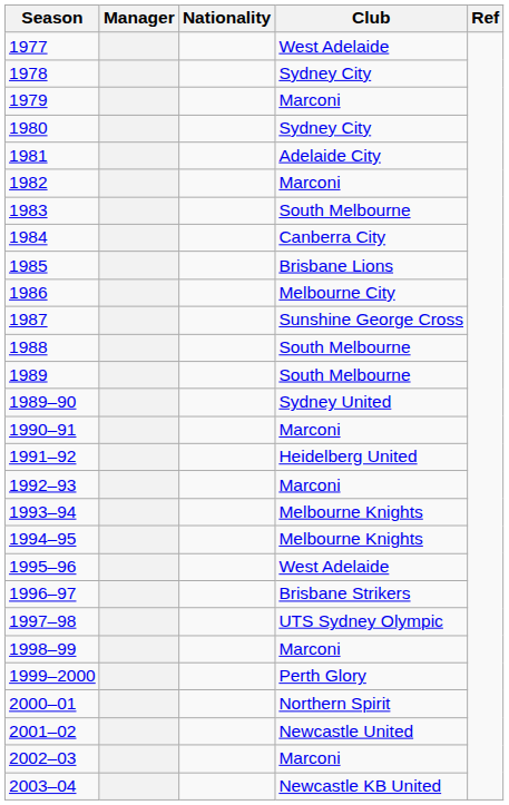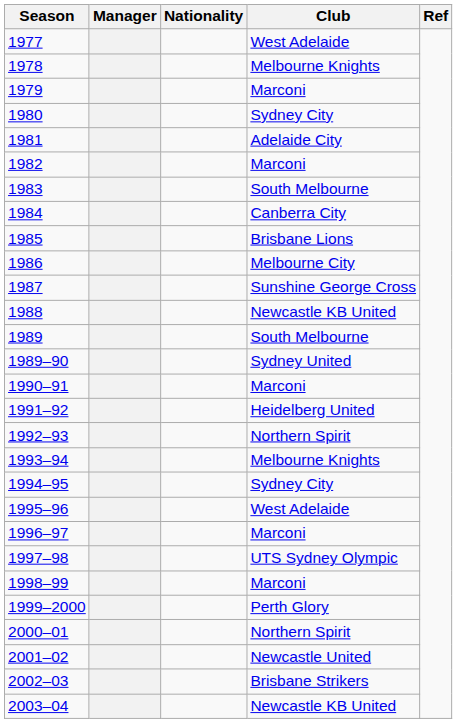 <table class="sortable wikitable plainrowheaders">
 <tr>
 <th scope="col">Season</th>
 <th scope="col">Manager</th>
 <th scope="col">Nationality</th>
 <th scope="col">Club</th>
 <th scope="col" class="unsortable">Ref</th>
 </tr>
 <tr>
 <td><a href='#'>1977</a></td>
 <th scope="row"></th>
 <td></td>
 <td><a href='#'>West Adelaide</a></td>
 <td rowspan="28"></td>
 </tr>
 <tr>
 <td><a href='#'>1978</a></td>
 <th scope="row"></th>
 <td></td>
-<td><a href='#'>Sydney City</a></td>
+<td><a href='#'>Melbourne Knights</a></td>
 </tr>
 <tr>
 <td><a href='#'>1979</a></td>
 <th scope="row"></th>
 <td></td>
 <td><a href='#'>Marconi</a></td>
 </tr>
 <tr>
 <td><a href='#'>1980</a></td>
 <th scope="row"></th>
 <td></td>
 <td><a href='#'>Sydney City</a></td>
 </tr>
 <tr>
 <td><a href='#'>1981</a></td>
 <th scope="row"></th>
 <td></td>
 <td><a href='#'>Adelaide City</a></td>
 </tr>
 <tr>
 <td><a href='#'>1982</a></td>
 <th scope="row"></th>
 <td></td>
 <td><a href='#'>Marconi</a></td>
 </tr>
 <tr>
 <td><a href='#'>1983</a></td>
 <th scope="row"></th>
 <td></td>
 <td><a href='#'>South Melbourne</a></td>
 </tr>
 <tr>
 <td><a href='#'>1984</a></td>
 <th scope="row"></th>
 <td></td>
 <td><a href='#'>Canberra City</a></td>
 </tr>
 <tr>
 <td><a href='#'>1985</a></td>
 <th scope="row"></th>
 <td></td>
 <td><a href='#'>Brisbane Lions</a></td>
 </tr>
 <tr>
 <td><a href='#'>1986</a></td>
 <th scope="row"></th>
 <td></td>
 <td><a href='#'>Melbourne City</a></td>
 </tr>
 <tr>
 <td><a href='#'>1987</a></td>
 <th scope="row"></th>
 <td></td>
 <td><a href='#'>Sunshine George Cross</a></td>
 </tr>
 <tr>
 <td><a href='#'>1988</a></td>
 <th scope="row"></th>
 <td></td>
-<td><a href='#'>South Melbourne</a></td>
+<td><a href='#'>Newcastle KB United</a></td>
 </tr>
 <tr>
 <td><a href='#'>1989</a></td>
 <th scope="row"> </th>
 <td></td>
 <td><a href='#'>South Melbourne</a></td>
 </tr>
 <tr>
 <td><a href='#'>1989–90</a></td>
 <th scope="row"></th>
 <td></td>
 <td><a href='#'>Sydney United</a></td>
 </tr>
 <tr>
 <td><a href='#'>1990–91</a></td>
 <th scope="row"> </th>
 <td></td>
 <td><a href='#'>Marconi</a></td>
 </tr>
 <tr>
 <td><a href='#'>1991–92</a></td>
 <th scope="row"></th>
 <td></td>
 <td><a href='#'>Heidelberg United</a></td>
 </tr>
 <tr>
 <td><a href='#'>1992–93</a></td>
 <th scope="row"></th>
 <td></td>
-<td><a href='#'>Marconi</a></td>
+<td><a href='#'>Northern Spirit</a></td>
 </tr>
 <tr>
 <td><a href='#'>1993–94</a></td>
 <th scope="row"></th>
 <td></td>
 <td><a href='#'>Melbourne Knights</a></td>
 </tr>
 <tr>
 <td><a href='#'>1994–95</a></td>
 <th scope="row"> </th>
 <td></td>
-<td><a href='#'>Melbourne Knights</a></td>
+<td><a href='#'>Sydney City</a></td>
 </tr>
 <tr>
 <td><a href='#'>1995–96</a></td>
 <th scope="row"></th>
 <td></td>
 <td><a href='#'>West Adelaide</a></td>
 </tr>
 <tr>
 <td><a href='#'>1996–97</a></td>
 <th scope="row"></th>
 <td></td>
-<td><a href='#'>Brisbane Strikers</a></td>
+<td><a href='#'>Marconi</a></td>
 </tr>
 <tr>
 <td><a href='#'>1997–98</a></td>
 <th scope="row"></th>
 <td></td>
 <td><a href='#'>UTS Sydney Olympic</a></td>
 </tr>
 <tr>
 <td><a href='#'>1998–99</a></td>
 <th scope="row"></th>
 <td></td>
 <td><a href='#'>Marconi</a></td>
 </tr>
 <tr>
 <td><a href='#'>1999–2000</a></td>
 <th scope="row"></th>
 <td></td>
 <td><a href='#'>Perth Glory</a></td>
 </tr>
 <tr>
 <td><a href='#'>2000–01</a></td>
 <th scope="row"></th>
 <td></td>
 <td><a href='#'>Northern Spirit</a></td>
 </tr>
 <tr>
 <td><a href='#'>2001–02</a></td>
 <th scope="row"></th>
 <td></td>
 <td><a href='#'>Newcastle United</a></td>
 </tr>
 <tr>
 <td><a href='#'>2002–03</a></td>
 <th scope="row"></th>
 <td></td>
-<td><a href='#'>Marconi</a></td>
+<td><a href='#'>Brisbane Strikers</a></td>
 </tr>
 <tr>
 <td><a href='#'>2003–04</a></td>
 <th scope="row"> </th>
 <td></td>
 <td><a href='#'>Newcastle KB United</a></td>
 </tr>
 </table>
